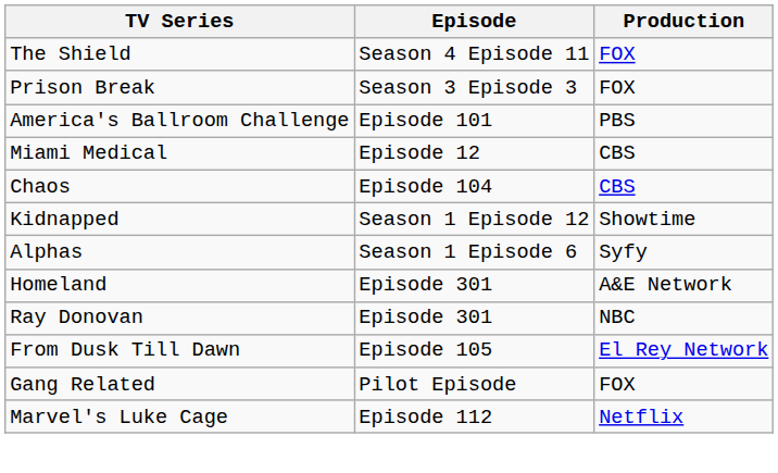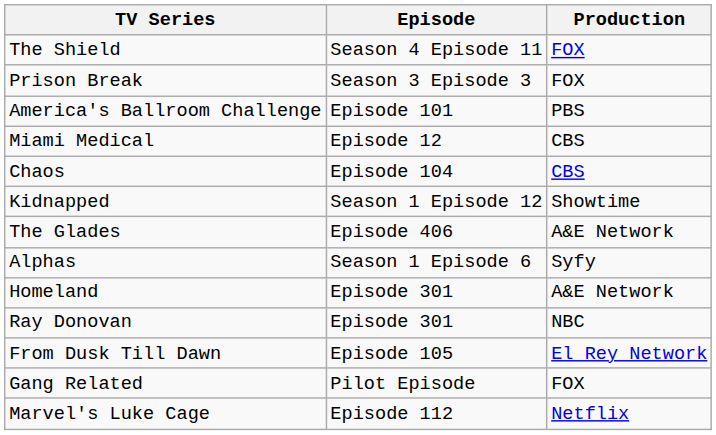 <table class="wikitable">
 <tr>
 <th>TV Series</th>
 <th>Episode</th>
 <th>Production</th>
 </tr>
 <tr>
 <td>The Shield</td>
 <td>Season 4 Episode 11</td>
 <td><a href='#'>FOX</a></td>
 </tr>
 <tr>
 <td>Prison Break</td>
 <td>Season 3 Episode 3</td>
 <td>FOX</td>
 </tr>
 <tr>
 <td>America's Ballroom Challenge</td>
 <td>Episode 101</td>
 <td>PBS</td>
 </tr>
 <tr>
 <td>Miami Medical</td>
 <td>Episode 12</td>
 <td>CBS</td>
 </tr>
 <tr>
 <td>Chaos</td>
 <td>Episode 104</td>
 <td><a href='#'>CBS</a></td>
 </tr>
 <tr>
 <td>Kidnapped</td>
 <td>Season 1 Episode 12</td>
 <td>Showtime</td>
 </tr>
 <tr>
+<td>The Glades</td>
+<td>Episode 406</td>
+<td>A&E Network</td>
+</tr>
+<tr>
 <td>Alphas</td>
 <td>Season 1 Episode 6</td>
 <td>Syfy</td>
 </tr>
 <tr>
 <td>Homeland</td>
 <td>Episode 301</td>
 <td>A&E Network</td>
 </tr>
 <tr>
 <td>Ray Donovan</td>
 <td>Episode 301</td>
 <td>NBC</td>
 </tr>
 <tr>
 <td>From Dusk Till Dawn</td>
 <td>Episode 105</td>
 <td><a href='#'>El Rey Network</a></td>
 </tr>
 <tr>
 <td>Gang Related</td>
 <td>Pilot Episode</td>
 <td>FOX</td>
 </tr>
 <tr>
 <td>Marvel's Luke Cage</td>
 <td>Episode 112</td>
 <td><a href='#'>Netflix</a></td>
 </tr>
 </table>
